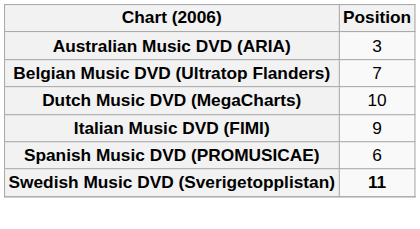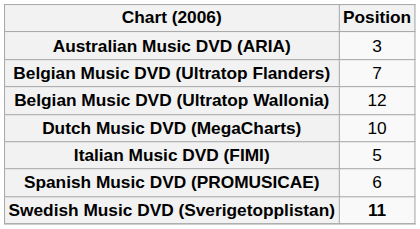 <table class="wikitable sortable plainrowheaders" style="text-align:center">
 <tr>
 <th scope="col">Chart (2006)</th>
 <th scope="col">Position</th>
 </tr>
 <tr>
 <th scope="row">Australian Music DVD (ARIA)</th>
 <td>3</td>
 </tr>
 <tr>
 <th scope="row">Belgian Music DVD (Ultratop Flanders)</th>
 <td>7</td>
 </tr>
 <tr>
+<th scope="row">Belgian Music DVD (Ultratop Wallonia)</th>
+<td>12</td>
+</tr>
+<tr>
 <th scope="row">Dutch Music DVD (MegaCharts)</th>
 <td>10</td>
 </tr>
 <tr>
 <th scope="row">Italian Music DVD (FIMI)</th>
-<td>9</td>
+<td>5</td>
 </tr>
 <tr>
 <th scope="row">Spanish Music DVD (PROMUSICAE)</th>
 <td>6</td>
 </tr>
 <tr>
 <th scope="row">Swedish Music DVD (Sverigetopplistan)</th>
 <td><strong>11</strong></td>
 </tr>
 <tr>
 </tr>
 </table>
